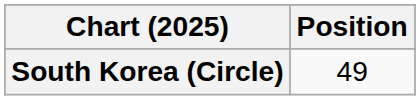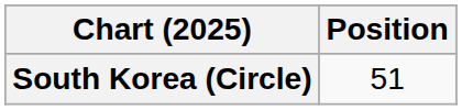 <table class="wikitable plainrowheaders" style="text-align:center">
 <tr>
 <th scope="col">Chart (2025)</th>
 <th scope="col">Position</th>
 </tr>
 <tr>
 <th scope="row">South Korea (Circle)</th>
-<td>49</td>
+<td>51</td>
 </tr>
 </table>
